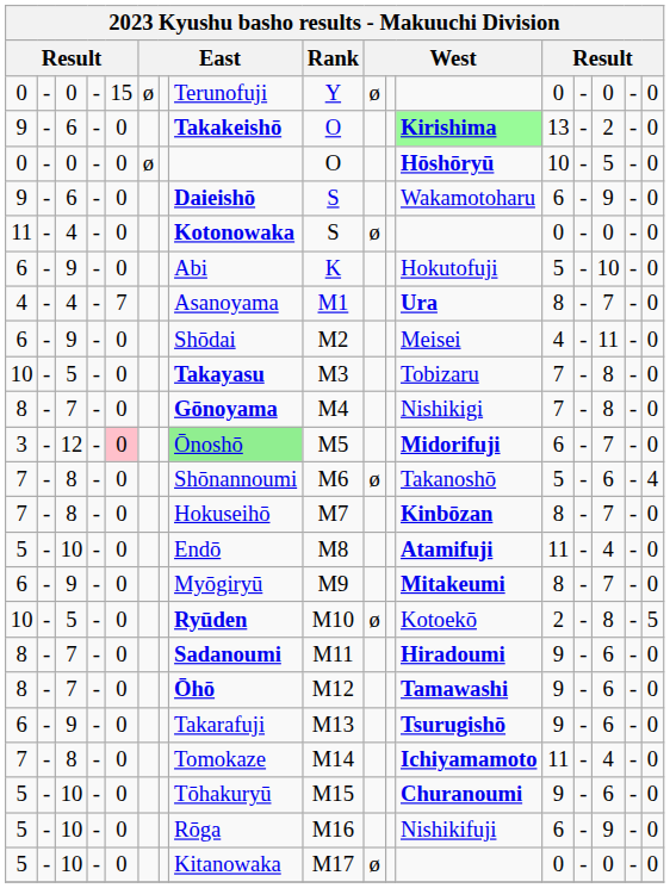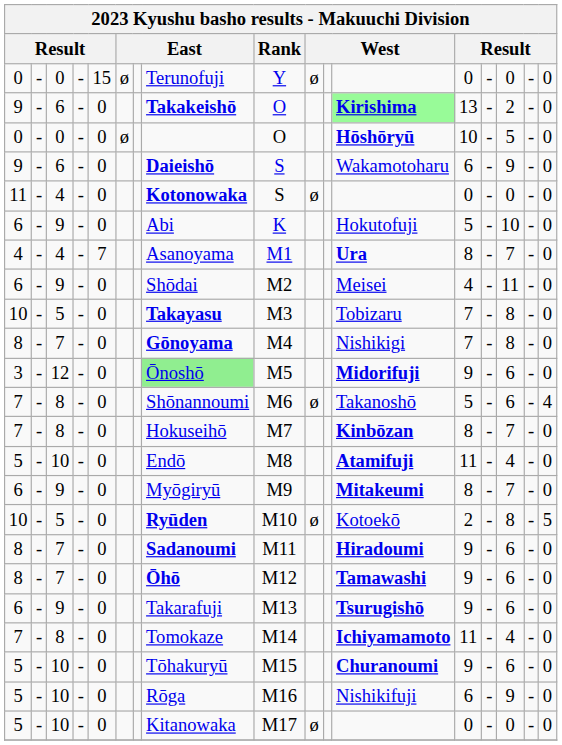 <table class="wikitable" style="text-align:center">
 <tr>
 <th colspan="17">2023 Kyushu basho results - Makuuchi Division</th>
 </tr>
 <tr>
 <th colspan="5">Result</th>
 <th colspan="3">East</th>
 <th>Rank</th>
 <th colspan="3">West</th>
 <th colspan="5">Result</th>
 </tr>
 <tr>
 <td>0</td>
 <td>-</td>
 <td>0</td>
 <td>-</td>
 <td>15</td>
 <td>ø</td>
 <td></td>
 <td style="text-align:left;"><a href='#'>Terunofuji</a></td>
 <td><a href='#'>Y</a></td>
 <td>ø</td>
 <td></td>
 <td></td>
 <td>0</td>
 <td>-</td>
 <td>0</td>
 <td>-</td>
 <td>0</td>
 </tr>
 <tr>
 <td>9</td>
 <td>-</td>
 <td>6</td>
 <td>-</td>
 <td>0</td>
 <td></td>
 <td></td>
 <td style="text-align:left;"><strong><a href='#'>Takakeishō</a></strong></td>
 <td><a href='#'>O</a></td>
 <td></td>
 <td></td>
 <td style="text-align:left; background:palegreen;"><strong><a href='#'>Kirishima</a></strong></td>
 <td>13</td>
 <td>-</td>
 <td>2</td>
 <td>-</td>
 <td>0</td>
 </tr>
 <tr>
 <td>0</td>
 <td>-</td>
 <td>0</td>
 <td>-</td>
 <td>0</td>
 <td>ø</td>
 <td></td>
 <td></td>
 <td>O</td>
 <td></td>
 <td></td>
 <td style="text-align:left;"><strong><a href='#'>Hōshōryū</a></strong></td>
 <td>10</td>
 <td>-</td>
 <td>5</td>
 <td>-</td>
 <td>0</td>
 </tr>
 <tr>
 <td>9</td>
 <td>-</td>
 <td>6</td>
 <td>-</td>
 <td>0</td>
 <td></td>
 <td></td>
 <td style="text-align:left;"><strong><a href='#'>Daieishō</a></strong></td>
 <td><a href='#'>S</a></td>
 <td></td>
 <td></td>
 <td style="text-align:left;"><a href='#'>Wakamotoharu</a></td>
 <td>6</td>
 <td>-</td>
 <td>9</td>
 <td>-</td>
 <td>0</td>
 </tr>
 <tr>
 <td>11</td>
 <td>-</td>
 <td>4</td>
 <td>-</td>
 <td>0</td>
 <td></td>
 <td></td>
 <td style="text-align:left;"><strong><a href='#'>Kotonowaka</a></strong></td>
 <td>S</td>
 <td>ø</td>
 <td></td>
 <td></td>
 <td>0</td>
 <td>-</td>
 <td>0</td>
 <td>-</td>
 <td>0</td>
 </tr>
 <tr>
 <td>6</td>
 <td>-</td>
 <td>9</td>
 <td>-</td>
 <td>0</td>
 <td></td>
 <td></td>
 <td style="text-align:left;"><a href='#'>Abi</a></td>
 <td><a href='#'>K</a></td>
 <td></td>
 <td></td>
 <td style="text-align:left;"><a href='#'>Hokutofuji</a></td>
 <td>5</td>
 <td>-</td>
 <td>10</td>
 <td>-</td>
 <td>0</td>
 </tr>
 <tr>
 <td>4</td>
 <td>-</td>
 <td>4</td>
 <td>-</td>
 <td>7</td>
 <td></td>
 <td></td>
 <td style="text-align:left;"><a href='#'>Asanoyama</a></td>
 <td><a href='#'>M1</a></td>
 <td></td>
 <td></td>
 <td style="text-align:left;"><strong><a href='#'>Ura</a></strong></td>
 <td>8</td>
 <td>-</td>
 <td>7</td>
 <td>-</td>
 <td>0</td>
 </tr>
 <tr>
 <td>6</td>
 <td>-</td>
 <td>9</td>
 <td>-</td>
 <td>0</td>
 <td></td>
 <td></td>
 <td style="text-align:left;"><a href='#'>Shōdai</a></td>
 <td>M2</td>
 <td></td>
 <td></td>
 <td style="text-align:left;"><a href='#'>Meisei</a></td>
 <td>4</td>
 <td>-</td>
 <td>11</td>
 <td>-</td>
 <td>0</td>
 </tr>
 <tr>
 <td>10</td>
 <td>-</td>
 <td>5</td>
 <td>-</td>
 <td>0</td>
 <td></td>
 <td></td>
 <td style="text-align:left;"><strong><a href='#'>Takayasu</a></strong></td>
 <td>M3</td>
 <td></td>
 <td></td>
 <td style="text-align:left;"><a href='#'>Tobizaru</a></td>
 <td>7</td>
 <td>-</td>
 <td>8</td>
 <td>-</td>
 <td>0</td>
 </tr>
 <tr>
 <td>8</td>
 <td>-</td>
 <td>7</td>
 <td>-</td>
 <td>0</td>
 <td></td>
 <td></td>
 <td style="text-align:left;"><strong><a href='#'>Gōnoyama</a></strong></td>
 <td>M4</td>
 <td></td>
 <td></td>
 <td style="text-align:left;"><a href='#'>Nishikigi</a></td>
 <td>7</td>
 <td>-</td>
 <td>8</td>
 <td>-</td>
 <td>0</td>
 </tr>
 <tr>
 <td>3</td>
 <td>-</td>
 <td>12</td>
 <td>-</td>
-<td style="background: pink;">0</td>
+<td>0</td>
 <td></td>
 <td></td>
 <td style="background: lightgreen; text-align:left;"><a href='#'>Ōnoshō</a></td>
 <td>M5</td>
 <td></td>
 <td></td>
 <td style="text-align:left;"><strong><a href='#'>Midorifuji</a></strong></td>
+<td>9</td>
+<td>-</td>
 <td>6</td>
-<td>-</td>
-<td>7</td>
 <td>-</td>
 <td>0</td>
 </tr>
 <tr>
 <td>7</td>
 <td>-</td>
 <td>8</td>
 <td>-</td>
 <td>0</td>
 <td></td>
 <td></td>
 <td style="text-align:left;"><a href='#'>Shōnannoumi</a></td>
 <td>M6</td>
 <td>ø</td>
 <td></td>
 <td style="text-align:left;"><a href='#'>Takanoshō</a></td>
 <td>5</td>
 <td>-</td>
 <td>6</td>
 <td>-</td>
 <td>4</td>
 </tr>
 <tr>
 <td>7</td>
 <td>-</td>
 <td>8</td>
 <td>-</td>
 <td>0</td>
 <td></td>
 <td></td>
 <td style="text-align:left;"><a href='#'>Hokuseihō</a></td>
 <td>M7</td>
 <td></td>
 <td></td>
 <td style="text-align:left;"><strong><a href='#'>Kinbōzan</a></strong></td>
 <td>8</td>
 <td>-</td>
 <td>7</td>
 <td>-</td>
 <td>0</td>
 </tr>
 <tr>
 <td>5</td>
 <td>-</td>
 <td>10</td>
 <td>-</td>
 <td>0</td>
 <td></td>
 <td></td>
 <td style="text-align:left;"><a href='#'>Endō</a></td>
 <td>M8</td>
 <td></td>
 <td></td>
 <td style="text-align:left;"><strong><a href='#'>Atamifuji</a></strong></td>
 <td>11</td>
 <td>-</td>
 <td>4</td>
 <td>-</td>
 <td>0</td>
 </tr>
 <tr>
 <td>6</td>
 <td>-</td>
 <td>9</td>
 <td>-</td>
 <td>0</td>
 <td></td>
 <td></td>
 <td style="text-align:left;"><a href='#'>Myōgiryū</a></td>
 <td>M9</td>
 <td></td>
 <td></td>
 <td style="text-align:left;"><strong><a href='#'>Mitakeumi</a></strong></td>
 <td>8</td>
 <td>-</td>
 <td>7</td>
 <td>-</td>
 <td>0</td>
 </tr>
 <tr>
 <td>10</td>
 <td>-</td>
 <td>5</td>
 <td>-</td>
 <td>0</td>
 <td></td>
 <td></td>
 <td style="text-align:left;"><strong><a href='#'>Ryūden</a></strong></td>
 <td>M10</td>
 <td>ø</td>
 <td></td>
 <td style="text-align:left;"><a href='#'>Kotoekō</a></td>
 <td>2</td>
 <td>-</td>
 <td>8</td>
 <td>-</td>
 <td>5</td>
 </tr>
 <tr>
 <td>8</td>
 <td>-</td>
 <td>7</td>
 <td>-</td>
 <td>0</td>
 <td></td>
 <td></td>
 <td style="text-align:left;"><strong><a href='#'>Sadanoumi</a></strong></td>
 <td>M11</td>
 <td></td>
 <td></td>
 <td style="text-align:left;"><strong><a href='#'>Hiradoumi</a></strong></td>
 <td>9</td>
 <td>-</td>
 <td>6</td>
 <td>-</td>
 <td>0</td>
 </tr>
 <tr>
 <td>8</td>
 <td>-</td>
 <td>7</td>
 <td>-</td>
 <td>0</td>
 <td></td>
 <td></td>
 <td style="text-align:left;"><strong><a href='#'>Ōhō</a></strong></td>
 <td>M12</td>
 <td></td>
 <td></td>
 <td style="text-align:left;"><strong><a href='#'>Tamawashi</a></strong></td>
 <td>9</td>
 <td>-</td>
 <td>6</td>
 <td>-</td>
 <td>0</td>
 </tr>
 <tr>
 <td>6</td>
 <td>-</td>
 <td>9</td>
 <td>-</td>
 <td>0</td>
 <td></td>
 <td></td>
 <td style="text-align:left;"><a href='#'>Takarafuji</a></td>
 <td>M13</td>
 <td></td>
 <td></td>
 <td style="text-align:left;"><strong><a href='#'>Tsurugishō</a></strong></td>
 <td>9</td>
 <td>-</td>
 <td>6</td>
 <td>-</td>
 <td>0</td>
 </tr>
 <tr>
 <td>7</td>
 <td>-</td>
 <td>8</td>
 <td>-</td>
 <td>0</td>
 <td></td>
 <td></td>
 <td style="text-align:left;"><a href='#'>Tomokaze</a></td>
 <td>M14</td>
 <td></td>
 <td></td>
 <td style="text-align:left;"><strong><a href='#'>Ichiyamamoto</a></strong></td>
 <td>11</td>
 <td>-</td>
 <td>4</td>
 <td>-</td>
 <td>0</td>
 </tr>
 <tr>
 <td>5</td>
 <td>-</td>
 <td>10</td>
 <td>-</td>
 <td>0</td>
 <td></td>
 <td></td>
 <td style="text-align:left;"><a href='#'>Tōhakuryū</a></td>
 <td>M15</td>
 <td></td>
 <td></td>
 <td style="text-align:left;"><strong><a href='#'>Churanoumi</a></strong></td>
 <td>9</td>
 <td>-</td>
 <td>6</td>
 <td>-</td>
 <td>0</td>
 </tr>
 <tr>
 <td>5</td>
 <td>-</td>
 <td>10</td>
 <td>-</td>
 <td>0</td>
 <td></td>
 <td></td>
 <td style="text-align:left;"><a href='#'>Rōga</a></td>
 <td>M16</td>
 <td></td>
 <td></td>
 <td style="text-align:left;"><a href='#'>Nishikifuji</a></td>
 <td>6</td>
 <td>-</td>
 <td>9</td>
 <td>-</td>
 <td>0</td>
 </tr>
 <tr>
 <td>5</td>
 <td>-</td>
 <td>10</td>
 <td>-</td>
 <td>0</td>
 <td></td>
 <td></td>
 <td style="text-align:left;"><a href='#'>Kitanowaka</a></td>
 <td>M17</td>
 <td>ø</td>
 <td></td>
 <td></td>
 <td>0</td>
 <td>-</td>
 <td>0</td>
 <td>-</td>
 <td>0</td>
 </tr>
 <tr>
 </tr>
 </table>
